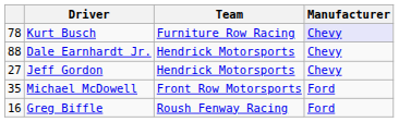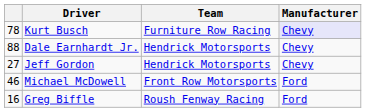 <table class="wikitable sortable">
 <tr>
 <th></th>
 <th>Driver</th>
 <th>Team</th>
 <th>Manufacturer</th>
 </tr>
 <tr>
 <td>78</td>
 <td><a href='#'>Kurt Busch</a></td>
 <td><a href='#'>Furniture Row Racing</a></td>
 <td style="background: lavender;"><a href='#'>Chevy</a></td>
 </tr>
 <tr>
 <td>88</td>
 <td><a href='#'>Dale Earnhardt Jr.</a></td>
 <td><a href='#'>Hendrick Motorsports</a></td>
 <td><a href='#'>Chevy</a></td>
 </tr>
 <tr>
 <td>27</td>
 <td><a href='#'>Jeff Gordon</a></td>
 <td><a href='#'>Hendrick Motorsports</a></td>
 <td><a href='#'>Chevy</a></td>
 </tr>
 <tr>
-<td>35</td>
+<td>46</td>
 <td><a href='#'>Michael McDowell</a></td>
 <td><a href='#'>Front Row Motorsports</a></td>
 <td><a href='#'>Ford</a></td>
 </tr>
 <tr>
 <td>16</td>
 <td><a href='#'>Greg Biffle</a></td>
 <td><a href='#'>Roush Fenway Racing</a></td>
 <td><a href='#'>Ford</a></td>
 </tr>
 </table>
